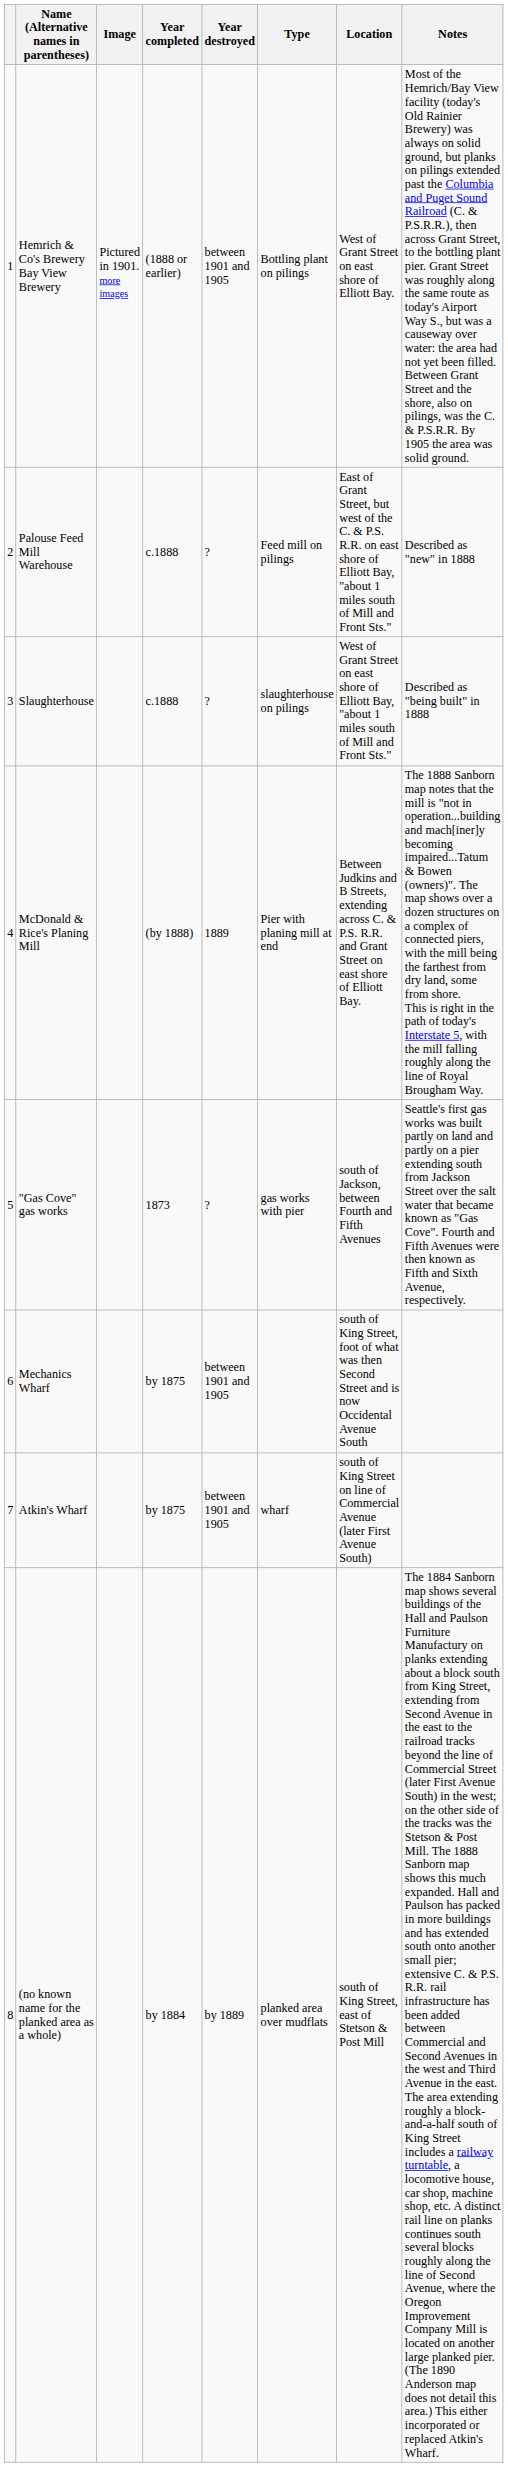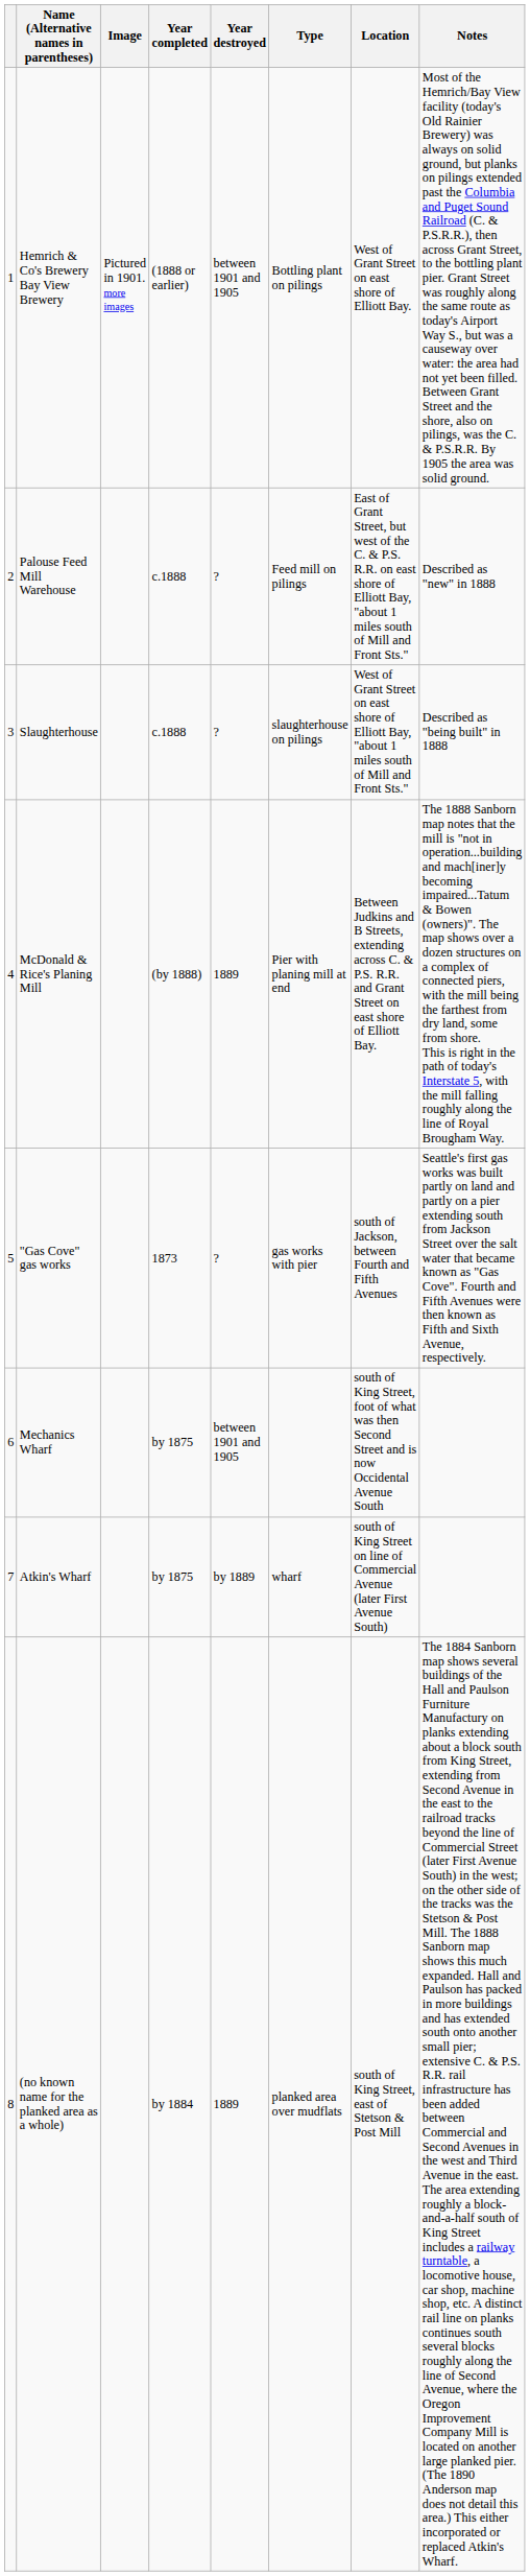 <table class="wikitable sortable" style="width:100%;">
 <tr>
 <th scope="col"></th>
 <th scope="col">Name<br>(Alternative names in parentheses)</th>
 <th scope="col" class="unsortable">Image</th>
 <th scope="col">Year completed</th>
 <th scope="col">Year destroyed</th>
 <th scope="col">Type</th>
 <th scope="col">Location</th>
 <th scope="col" class="unsortable">Notes</th>
 </tr>
 <tr>
 <td>1</td>
 <td>Hemrich & Co's Brewery<br>Bay View Brewery</td>
 <td><br>Pictured in 1901.<small><br><a href='#'>more images</a></small></td>
 <td>(1888 or earlier)</td>
 <td>between 1901 and 1905</td>
 <td>Bottling plant on pilings</td>
 <td>West of Grant Street on east shore of Elliott Bay.</td>
 <td>Most of the Hemrich/Bay View facility (today's Old Rainier Brewery) was always on solid ground, but planks on pilings extended past the <a href='#'>Columbia and Puget Sound Railroad</a> (C. & P.S.R.R.), then across Grant Street, to the bottling plant pier. Grant Street was roughly along the same route as today's Airport Way S., but was a causeway over water: the area had not yet been filled. Between Grant Street and the shore, also on pilings, was the C. & P.S.R.R. By 1905 the area was solid ground.</td>
 </tr>
 <tr>
 <td>2</td>
 <td>Palouse Feed Mill Warehouse</td>
 <td></td>
 <td>c.1888</td>
 <td>?</td>
 <td>Feed mill on pilings</td>
 <td>East of Grant Street, but west of the C. & P.S. R.R. on east shore of Elliott Bay, "about 1 miles south of Mill and Front Sts."</td>
 <td>Described as "new" in 1888</td>
 </tr>
 <tr>
 <td>3</td>
 <td>Slaughterhouse</td>
 <td></td>
 <td>c.1888</td>
 <td>?</td>
 <td>slaughterhouse on pilings</td>
 <td>West of Grant Street on east shore of Elliott Bay, "about 1 miles south of Mill and Front Sts."</td>
 <td>Described as "being built" in 1888</td>
 </tr>
 <tr>
 <td>4</td>
 <td>McDonald & Rice's Planing Mill</td>
 <td></td>
 <td>(by 1888)</td>
 <td>1889</td>
 <td>Pier with planing mill at end</td>
 <td>Between Judkins and B Streets, extending across C. & P.S. R.R. and Grant Street on east shore of Elliott Bay.</td>
 <td>The 1888 Sanborn map notes that the mill is "not in operation...building and mach[iner]y becoming impaired...Tatum & Bowen (owners)". The map shows over a dozen structures on a complex of connected piers, with the mill being the farthest from dry land, some  from shore.<br>This is right in the path of today's <a href='#'>Interstate 5</a>, with the mill falling roughly along the line of Royal Brougham Way.</td>
 </tr>
 <tr>
 <td>5</td>
 <td>"Gas Cove" gas works</td>
 <td></td>
 <td>1873</td>
 <td>?</td>
 <td>gas works with pier</td>
 <td>south of Jackson, between Fourth and Fifth Avenues</td>
 <td>Seattle's first gas works was built partly on land and partly on a pier extending south from Jackson Street over the salt water that became known as "Gas Cove". Fourth and Fifth Avenues were then known as Fifth and Sixth Avenue, respectively.</td>
 </tr>
 <tr>
 <td>6</td>
 <td>Mechanics Wharf</td>
 <td></td>
 <td>by 1875</td>
 <td>between 1901 and 1905</td>
 <td></td>
 <td>south of King Street, foot of what was then Second Street and is now Occidental Avenue South</td>
 <td></td>
 </tr>
 <tr>
 <td>7</td>
 <td>Atkin's Wharf</td>
 <td></td>
 <td>by 1875</td>
-<td>between 1901 and 1905</td>
+<td>by 1889</td>
 <td>wharf</td>
 <td>south of King Street on line of Commercial Avenue (later First Avenue South)</td>
 </tr>
 <tr>
 <td>8</td>
 <td>(no known name for the planked area as a whole)</td>
 <td></td>
 <td>by 1884</td>
-<td>by 1889</td>
+<td>1889</td>
 <td>planked area over mudflats</td>
 <td>south of King Street, east of Stetson & Post Mill</td>
 <td>The 1884 Sanborn map shows several buildings of the Hall and Paulson Furniture Manufactury on planks extending about a block south from King Street, extending from Second Avenue in the east to the railroad tracks beyond the line of Commercial Street (later First Avenue South) in the west; on the other side of the tracks was the Stetson & Post Mill. The 1888 Sanborn map shows this much expanded. Hall and Paulson has packed in more buildings and has extended south onto another small pier; extensive C. & P.S. R.R. rail infrastructure has been added between Commercial and Second Avenues in the west and Third Avenue in the east. The area extending roughly a block-and-a-half south of King Street includes a <a href='#'>railway turntable</a>, a locomotive house, car shop, machine shop, etc. A distinct rail line on planks continues south several blocks roughly along the line of Second Avenue, where the Oregon Improvement Company Mill is located on another large planked pier. (The 1890 Anderson map does not detail this area.) This either incorporated or replaced Atkin's Wharf.</td>
 </tr>
 </table>
